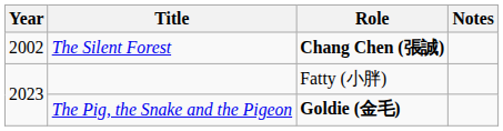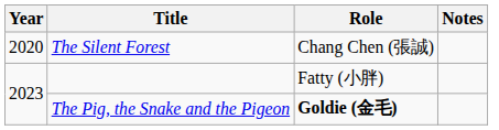 <table class="wikitable">
 <tr>
 <th>Year</th>
 <th>Title</th>
 <th>Role</th>
 <th>Notes</th>
 </tr>
 <tr>
-<td>2002</td>
+<td>2020</td>
 <td><em><a href='#'>The Silent Forest</a></em></td>
-<td><strong>Chang Chen (張誠)</strong></td>
+<td>Chang Chen (張誠)</td>
 <td></td>
 </tr>
 <tr>
 <td rowspan="2">2023</td>
 <td><em></em></td>
 <td>Fatty (小胖)</td>
 <td></td>
 </tr>
 <tr>
 <td><em><a href='#'>The Pig, the Snake and the Pigeon</a></em></td>
 <td><strong>Goldie (金毛)</strong></td>
 <td></td>
 </tr>
 </table>
